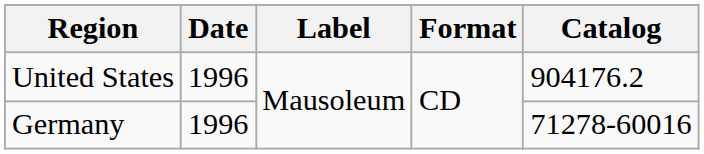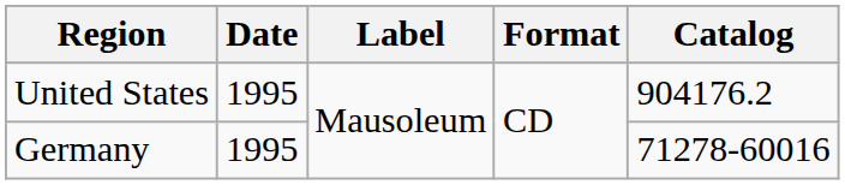 <table class="wikitable">
 <tr>
 <th>Region</th>
 <th>Date</th>
 <th>Label</th>
 <th>Format</th>
 <th>Catalog</th>
 </tr>
 <tr>
 <td>United States</td>
-<td>1996</td>
+<td>1995</td>
 <td rowspan="2">Mausoleum</td>
 <td rowspan="2">CD</td>
 <td>904176.2</td>
 </tr>
 <tr>
 <td>Germany</td>
-<td>1996</td>
+<td>1995</td>
 <td>71278-60016</td>
 </tr>
 </table>
